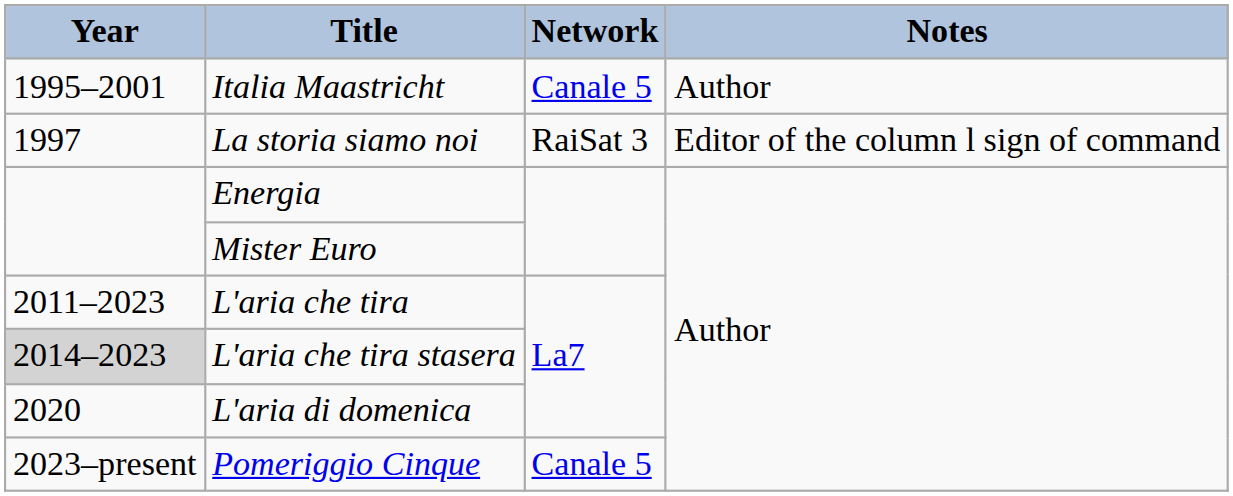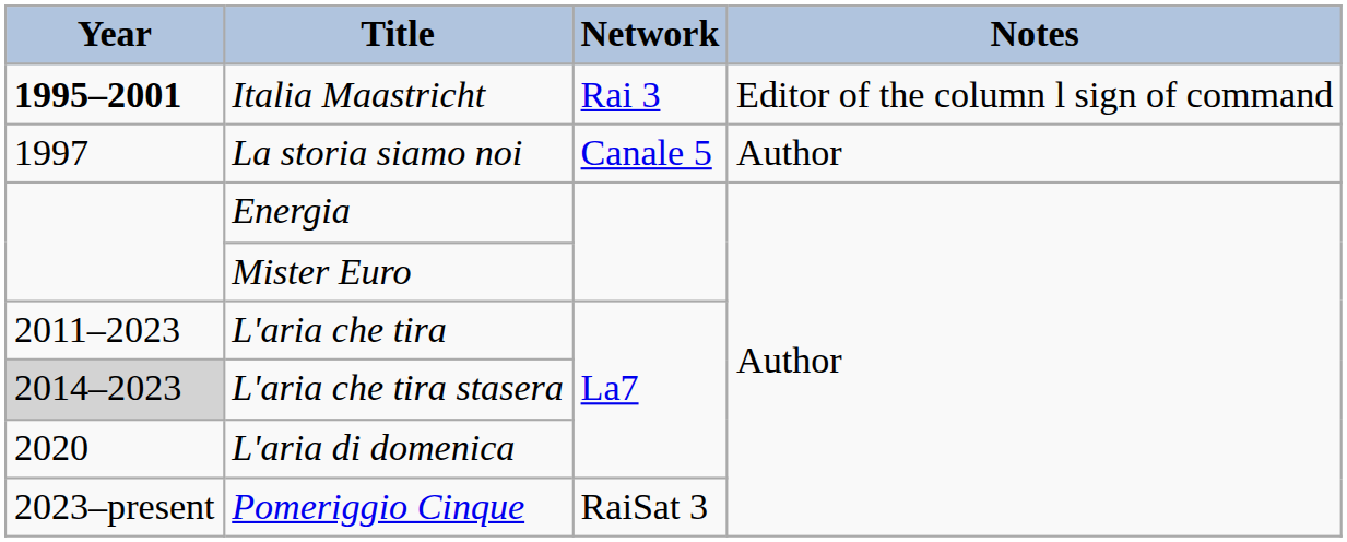 <table class="wikitable">
 <tr>
 <th style="background:#B0C4DE;">Year</th>
 <th style="background:#B0C4DE;">Title</th>
 <th style="background:#B0C4DE;">Network</th>
 <th style="background:#B0C4DE;">Notes</th>
 </tr>
 <tr>
-<td>1995–2001</td>
+<td><strong>1995–2001</strong></td>
 <td><em>Italia Maastricht</em></td>
-<td><a href='#'>Canale 5</a></td>
-<td>Author</td>
+<td><a href='#'>Rai 3</a></td>
+<td>Editor of the column l sign of command</td>
 </tr>
 <tr>
 <td>1997</td>
 <td><em>La storia siamo noi</em></td>
-<td>RaiSat 3</td>
-<td>Editor of the column l sign of command</td>
+<td><a href='#'>Canale 5</a></td>
+<td>Author</td>
 </tr>
 <tr>
 <td rowspan="2"></td>
 <td><em>Energia</em></td>
 <td rowspan="2"></td>
 <td rowspan="6">Author</td>
 </tr>
 <tr>
 <td><em>Mister Euro</em></td>
 </tr>
 <tr>
 <td>2011–2023</td>
 <td><em>L'aria che tira</em></td>
 <td rowspan="3"><a href='#'>La7</a></td>
 </tr>
 <tr>
 <td style="background: lightgrey;">2014–2023</td>
 <td><em>L'aria che tira stasera</em></td>
 </tr>
 <tr>
 <td>2020</td>
 <td><em>L'aria di domenica</em></td>
 </tr>
 <tr>
 <td>2023–present</td>
 <td><em><a href='#'>Pomeriggio Cinque</a></em></td>
-<td><a href='#'>Canale 5</a></td>
+<td>RaiSat 3</td>
 </tr>
 </table>
